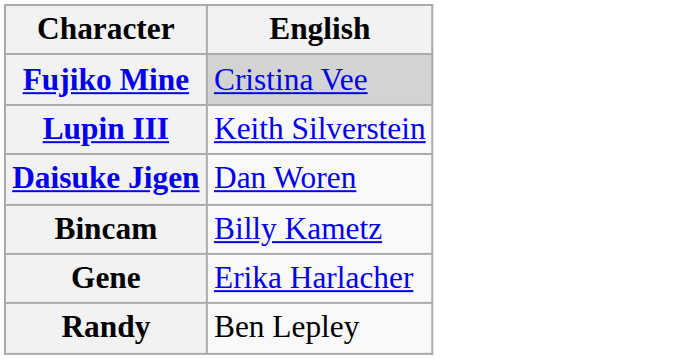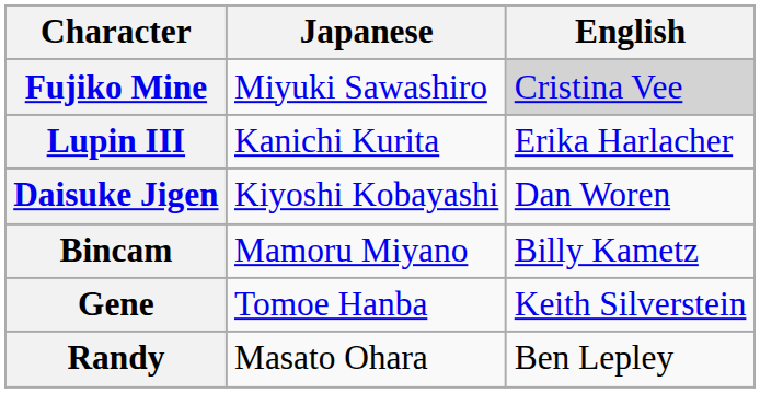 <table class="wikitable">
 <tr>
 <th>Character</th>
+<th>Japanese</th>
 <th>English</th>
 </tr>
 <tr>
 <th><a href='#'>Fujiko Mine</a></th>
+<td><a href='#'>Miyuki Sawashiro</a></td>
 <td style="background: lightgrey;"><a href='#'>Cristina Vee</a></td>
 </tr>
 <tr>
 <th><a href='#'>Lupin III</a></th>
-<td><a href='#'>Keith Silverstein</a></td>
+<td><a href='#'>Kanichi Kurita</a></td>
+<td><a href='#'>Erika Harlacher</a></td>
 </tr>
 <tr>
 <th><a href='#'>Daisuke Jigen</a></th>
+<td><a href='#'>Kiyoshi Kobayashi</a></td>
 <td><a href='#'>Dan Woren</a></td>
 </tr>
 <tr>
 <th>Bincam</th>
+<td><a href='#'>Mamoru Miyano</a></td>
 <td><a href='#'>Billy Kametz</a></td>
 </tr>
 <tr>
 <th>Gene</th>
-<td><a href='#'>Erika Harlacher</a></td>
+<td><a href='#'>Tomoe Hanba</a></td>
+<td><a href='#'>Keith Silverstein</a></td>
 </tr>
 <tr>
 <th>Randy</th>
+<td>Masato Ohara</td>
 <td>Ben Lepley</td>
 </tr>
 </table>
